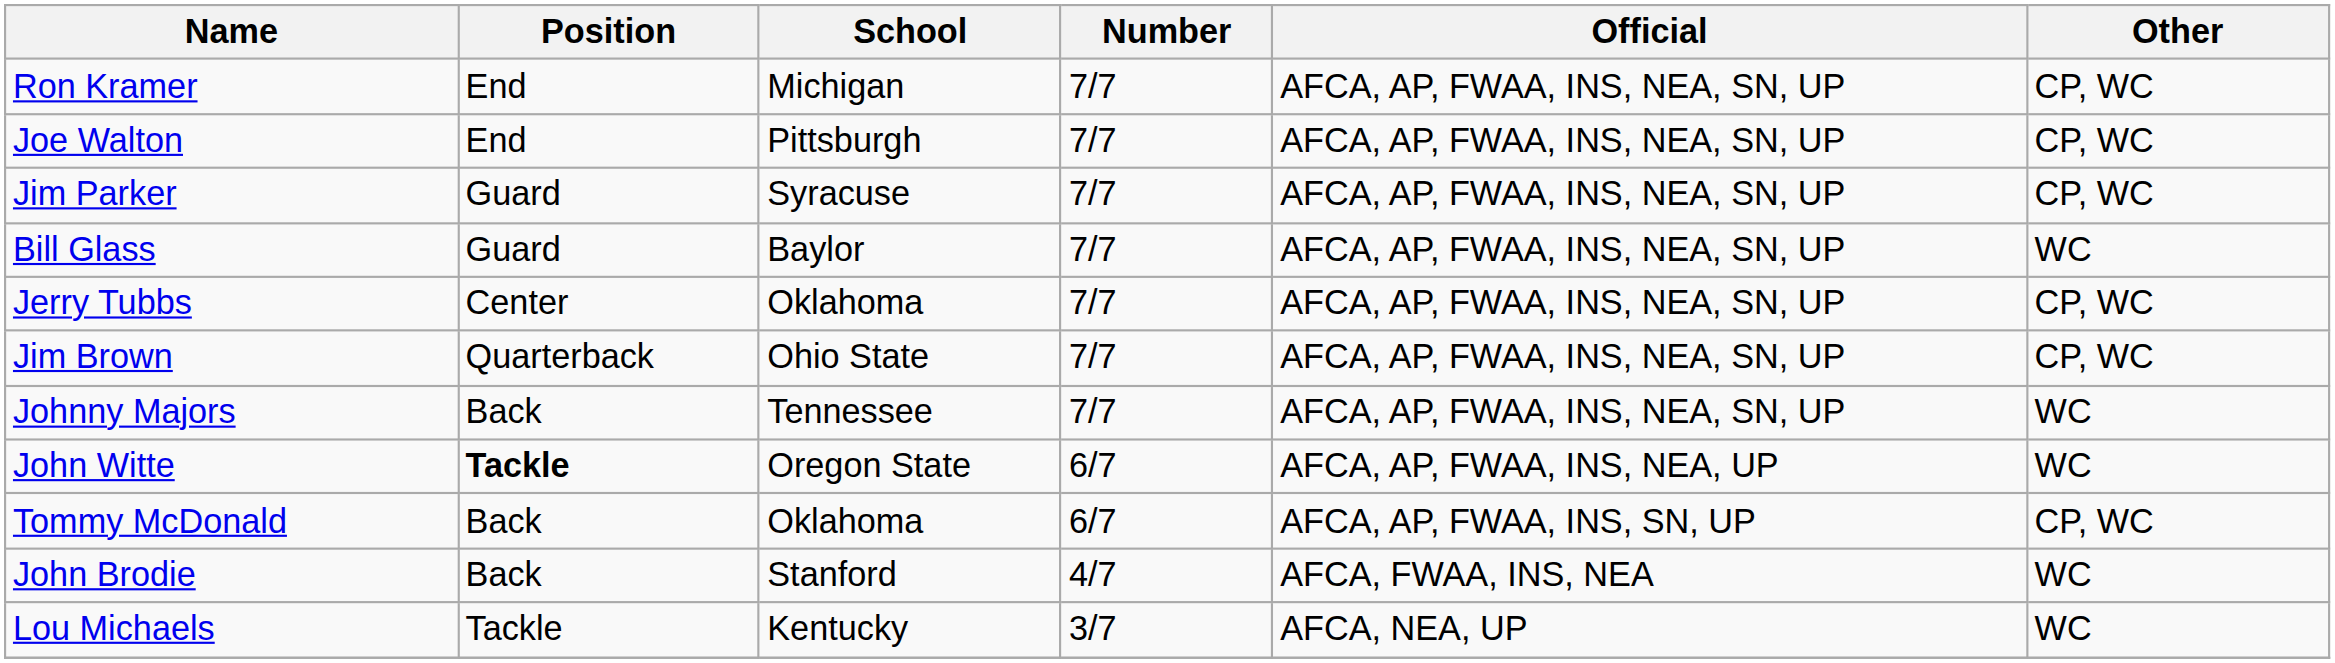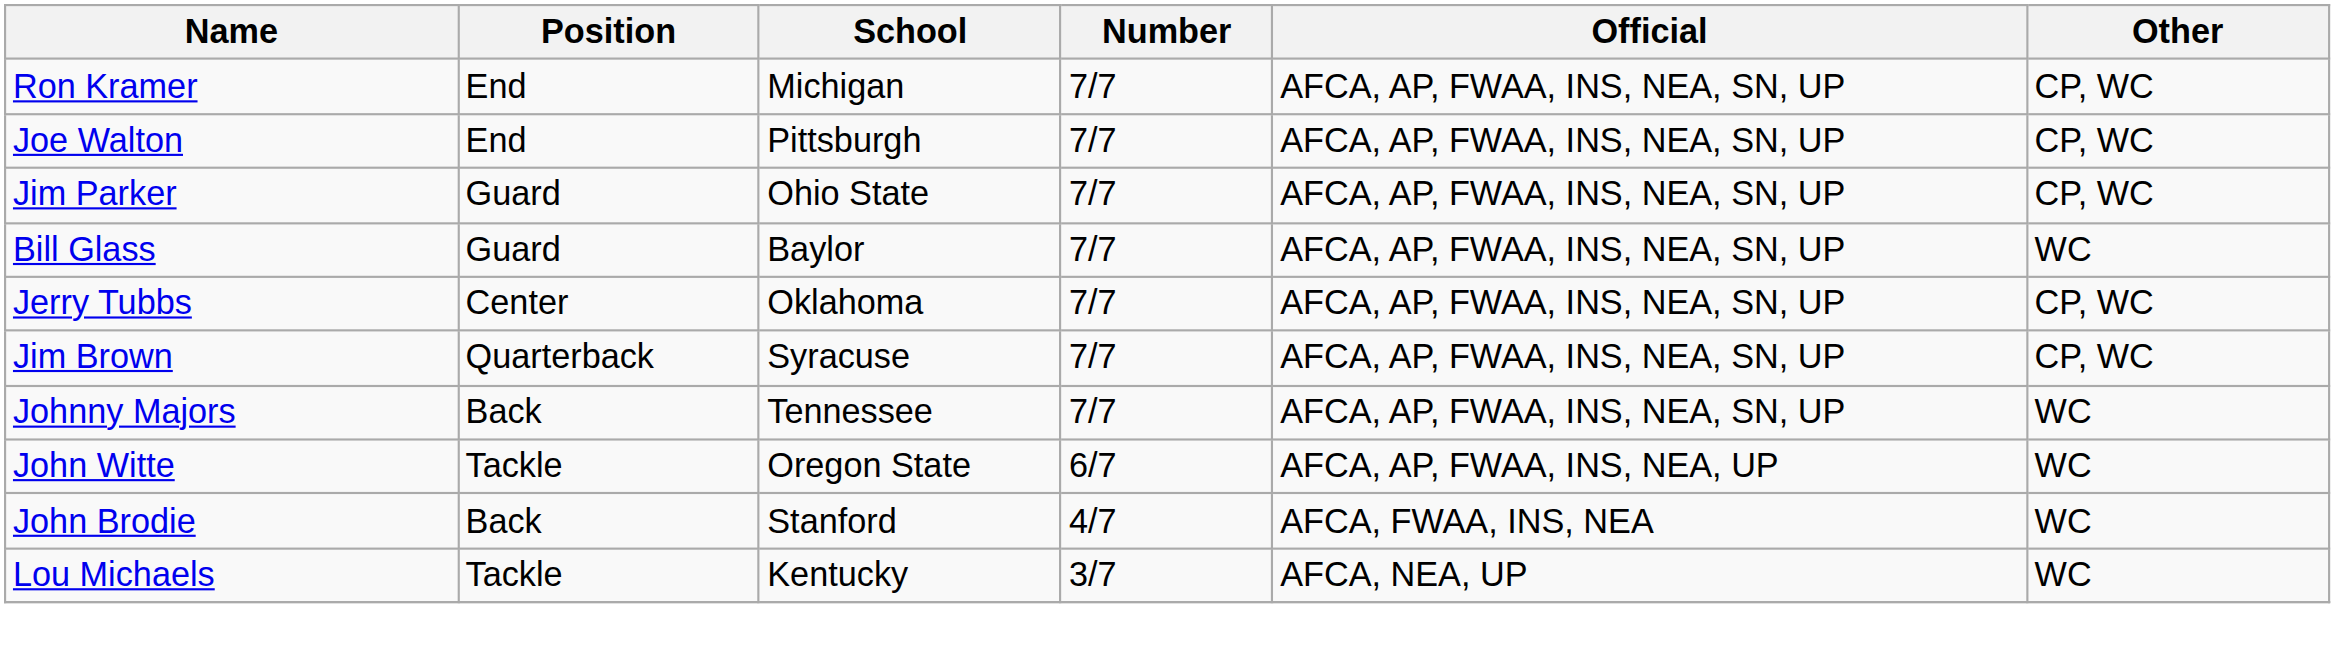 <table class="wikitable sortable">
 <tr>
 <th bgcolor="#DDDDFF" width="15%">Name</th>
 <th bgcolor="#DDDDFF" width="10%">Position</th>
 <th bgcolor="#DDDDFF" width="10%">School</th>
 <th bgcolor="#DDDDFF" width="7%">Number</th>
 <th bgcolor="#DDDDFF" width="25%">Official</th>
 <th bgcolor="#DDDDFF" width="10%">Other</th>
 </tr>
 <tr align="left">
 <td><a href='#'>Ron Kramer</a></td>
 <td>End</td>
 <td>Michigan</td>
 <td>7/7</td>
 <td>AFCA, AP, FWAA, INS, NEA, SN, UP</td>
 <td>CP, WC</td>
 </tr>
 <tr align="left">
 <td><a href='#'>Joe Walton</a></td>
 <td>End</td>
 <td>Pittsburgh</td>
 <td>7/7</td>
 <td>AFCA, AP, FWAA, INS, NEA, SN, UP</td>
 <td>CP, WC</td>
 </tr>
 <tr align="left">
 <td><a href='#'>Jim Parker</a></td>
 <td>Guard</td>
-<td>Syracuse</td>
+<td>Ohio State</td>
 <td>7/7</td>
 <td>AFCA, AP, FWAA, INS, NEA, SN, UP</td>
 <td>CP, WC</td>
 </tr>
 <tr align="left">
 <td><a href='#'>Bill Glass</a></td>
 <td>Guard</td>
 <td>Baylor</td>
 <td>7/7</td>
 <td>AFCA, AP, FWAA, INS, NEA, SN, UP</td>
 <td>WC</td>
 </tr>
 <tr align="left">
 <td><a href='#'>Jerry Tubbs</a></td>
 <td>Center</td>
 <td>Oklahoma</td>
 <td>7/7</td>
 <td>AFCA, AP, FWAA, INS, NEA, SN, UP</td>
 <td>CP, WC</td>
 </tr>
 <tr align="left">
 <td><a href='#'>Jim Brown</a></td>
 <td>Quarterback</td>
-<td>Ohio State</td>
+<td>Syracuse</td>
 <td>7/7</td>
 <td>AFCA, AP, FWAA, INS, NEA, SN, UP</td>
 <td>CP, WC</td>
 </tr>
 <tr align="left">
 <td><a href='#'>Johnny Majors</a></td>
 <td>Back</td>
 <td>Tennessee</td>
 <td>7/7</td>
 <td>AFCA, AP, FWAA, INS, NEA, SN, UP</td>
 <td>WC</td>
 </tr>
 <tr align="left">
 <td><a href='#'>John Witte</a></td>
-<td><strong>Tackle</strong></td>
+<td>Tackle</td>
 <td>Oregon State</td>
 <td>6/7</td>
 <td>AFCA, AP, FWAA, INS, NEA, UP</td>
 <td>WC</td>
-</tr>
-<tr align="left">
-<td><a href='#'>Tommy McDonald</a></td>
-<td>Back</td>
-<td>Oklahoma</td>
-<td>6/7</td>
-<td>AFCA, AP, FWAA, INS, SN, UP</td>
-<td>CP, WC</td>
 </tr>
 <tr align="left">
 <td><a href='#'>John Brodie</a></td>
 <td>Back</td>
 <td>Stanford</td>
 <td>4/7</td>
 <td>AFCA, FWAA, INS, NEA</td>
 <td>WC</td>
 </tr>
 <tr align="left">
 <td><a href='#'>Lou Michaels</a></td>
 <td>Tackle</td>
 <td>Kentucky</td>
 <td>3/7</td>
 <td>AFCA, NEA, UP</td>
 <td>WC</td>
 </tr>
 <tr align="left">
 </tr>
 </table>
